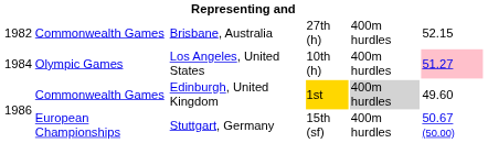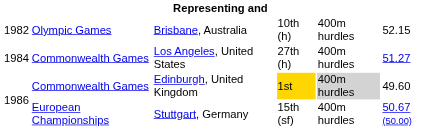 <table>
 <tr>
 <th colspan=6>Representing  and </th>
 </tr>
 <tr>
 <td>1982</td>
-<td><a href='#'>Commonwealth Games</a></td>
+<td><a href='#'>Olympic Games</a></td>
 <td><a href='#'>Brisbane</a>, Australia</td>
-<td>27th (h)</td>
+<td>10th (h)</td>
 <td>400m hurdles</td>
 <td>52.15</td>
 </tr>
 <tr>
 <td>1984</td>
-<td><a href='#'>Olympic Games</a></td>
+<td><a href='#'>Commonwealth Games</a></td>
 <td><a href='#'>Los Angeles</a>, United States</td>
-<td>10th (h)</td>
+<td>27th (h)</td>
 <td>400m hurdles</td>
-<td style="background: pink;"><a href='#'>51.27</a></td>
+<td><a href='#'>51.27</a></td>
 </tr>
 <tr>
 <td rowspan=2>1986</td>
 <td><a href='#'>Commonwealth Games</a></td>
 <td><a href='#'>Edinburgh</a>, United Kingdom</td>
 <td bgcolor=gold>1st</td>
 <td style="background: lightgrey;">400m  hurdles</td>
 <td>49.60</td>
 </tr>
 <tr>
 <td><a href='#'>European Championships</a></td>
 <td><a href='#'>Stuttgart</a>, Germany</td>
 <td>15th (sf)</td>
 <td>400m hurdles</td>
 <td><a href='#'>50.67<small> (50.00)</small></a></td>
 </tr>
 </table>
